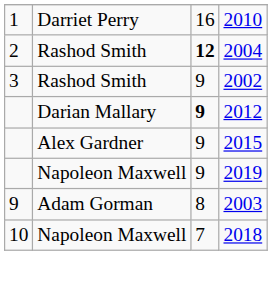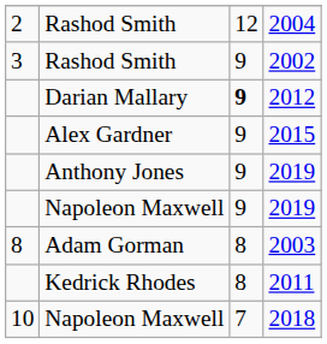 <table class="wikitable">
 <tr>
 </tr>
 <tr>
-<td>1</td>
-<td>Darriet Perry</td>
-<td>16</td>
-<td><a href='#'>2010</a></td>
-</tr>
-<tr>
 <td>2</td>
 <td>Rashod Smith</td>
-<td><strong>12</strong></td>
+<td>12</td>
 <td><a href='#'>2004</a></td>
 </tr>
 <tr>
 <td>3</td>
 <td>Rashod Smith</td>
 <td>9</td>
 <td><a href='#'>2002</a></td>
 </tr>
 <tr>
 <td></td>
 <td>Darian Mallary</td>
 <td><strong>9</strong></td>
 <td><a href='#'>2012</a></td>
 </tr>
 <tr>
 <td></td>
 <td>Alex Gardner</td>
 <td>9</td>
 <td><a href='#'>2015</a></td>
 </tr>
 <tr>
 <td></td>
+<td>Anthony Jones</td>
+<td>9</td>
+<td><a href='#'>2019</a></td>
+</tr>
+<tr>
+<td></td>
 <td>Napoleon Maxwell</td>
 <td>9</td>
 <td><a href='#'>2019</a></td>
 </tr>
 <tr>
-<td>9</td>
+<td>8</td>
 <td>Adam Gorman</td>
 <td>8</td>
 <td><a href='#'>2003</a></td>
+</tr>
+<tr>
+<td></td>
+<td>Kedrick Rhodes</td>
+<td>8</td>
+<td><a href='#'>2011</a></td>
 </tr>
 <tr>
 <td>10</td>
 <td>Napoleon Maxwell</td>
 <td>7</td>
 <td><a href='#'>2018</a></td>
 </tr>
 </table>
